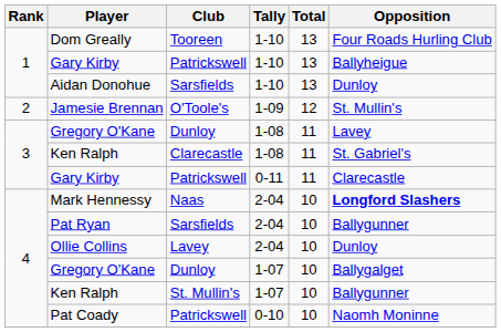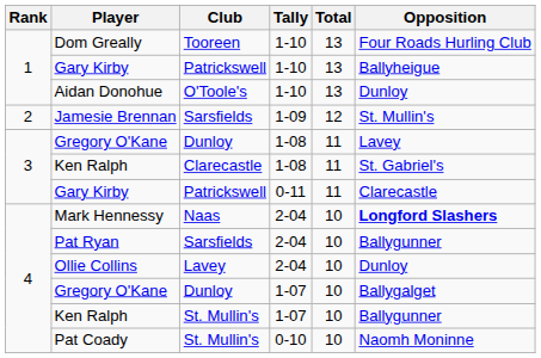 <table class="wikitable">
 <tr>
 <th>Rank</th>
 <th>Player</th>
 <th>Club</th>
 <th>Tally</th>
 <th>Total</th>
 <th>Opposition</th>
 </tr>
 <tr>
 <td rowspan="3" style="text-align:center;">1</td>
 <td>Dom Greally</td>
 <td><a href='#'>Tooreen</a></td>
 <td align=center>1-10</td>
 <td align=center>13</td>
 <td><a href='#'>Four Roads Hurling Club</a></td>
 </tr>
 <tr>
 <td><a href='#'>Gary Kirby</a></td>
 <td><a href='#'>Patrickswell</a></td>
 <td align=center>1-10</td>
 <td align=center>13</td>
 <td><a href='#'>Ballyheigue</a></td>
 </tr>
 <tr>
 <td>Aidan Donohue</td>
-<td><a href='#'>Sarsfields</a></td>
+<td><a href='#'>O'Toole's</a></td>
 <td align=center>1-10</td>
 <td align=center>13</td>
 <td><a href='#'>Dunloy</a></td>
 </tr>
 <tr>
 <td rowspan="1" style="text-align:center;">2</td>
 <td><a href='#'>Jamesie Brennan</a></td>
-<td><a href='#'>O'Toole's</a></td>
+<td><a href='#'>Sarsfields</a></td>
 <td align=center>1-09</td>
 <td align=center>12</td>
 <td><a href='#'>St. Mullin's</a></td>
 </tr>
 <tr>
 <td rowspan="3" style="text-align:center;">3</td>
 <td><a href='#'>Gregory O'Kane</a></td>
 <td><a href='#'>Dunloy</a></td>
 <td align=center>1-08</td>
 <td align=center>11</td>
 <td><a href='#'>Lavey</a></td>
 </tr>
 <tr>
 <td>Ken Ralph</td>
 <td><a href='#'>Clarecastle</a></td>
 <td align=center>1-08</td>
 <td align=center>11</td>
 <td><a href='#'>St. Gabriel's</a></td>
 </tr>
 <tr>
 <td><a href='#'>Gary Kirby</a></td>
 <td><a href='#'>Patrickswell</a></td>
 <td align=center>0-11</td>
 <td align=center>11</td>
 <td><a href='#'>Clarecastle</a></td>
 </tr>
 <tr>
 <td rowspan="6" style="text-align:center;">4</td>
 <td>Mark Hennessy</td>
 <td><a href='#'>Naas</a></td>
 <td align=center>2-04</td>
 <td align=center>10</td>
 <td><strong><a href='#'>Longford Slashers</a></strong></td>
 </tr>
 <tr>
 <td><a href='#'>Pat Ryan</a></td>
 <td><a href='#'>Sarsfields</a></td>
 <td align=center>2-04</td>
 <td align=center>10</td>
 <td><a href='#'>Ballygunner</a></td>
 </tr>
 <tr>
 <td><a href='#'>Ollie Collins</a></td>
 <td><a href='#'>Lavey</a></td>
 <td align=center>2-04</td>
 <td align=center>10</td>
 <td><a href='#'>Dunloy</a></td>
 </tr>
 <tr>
 <td><a href='#'>Gregory O'Kane</a></td>
 <td><a href='#'>Dunloy</a></td>
 <td align=center>1-07</td>
 <td align=center>10</td>
 <td><a href='#'>Ballygalget</a></td>
 </tr>
 <tr>
 <td>Ken Ralph</td>
 <td><a href='#'>St. Mullin's</a></td>
 <td align=center>1-07</td>
 <td align=center>10</td>
 <td><a href='#'>Ballygunner</a></td>
 </tr>
 <tr>
 <td>Pat Coady</td>
-<td><a href='#'>Patrickswell</a></td>
+<td><a href='#'>St. Mullin's</a></td>
 <td align=center>0-10</td>
 <td align=center>10</td>
 <td><a href='#'>Naomh Moninne</a></td>
 </tr>
 </table>
